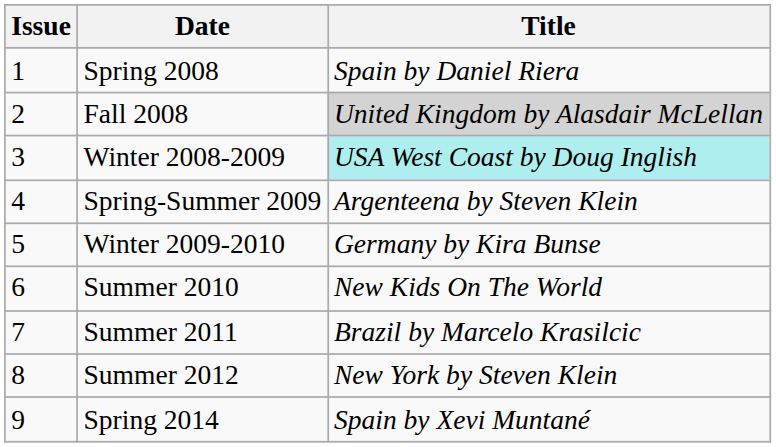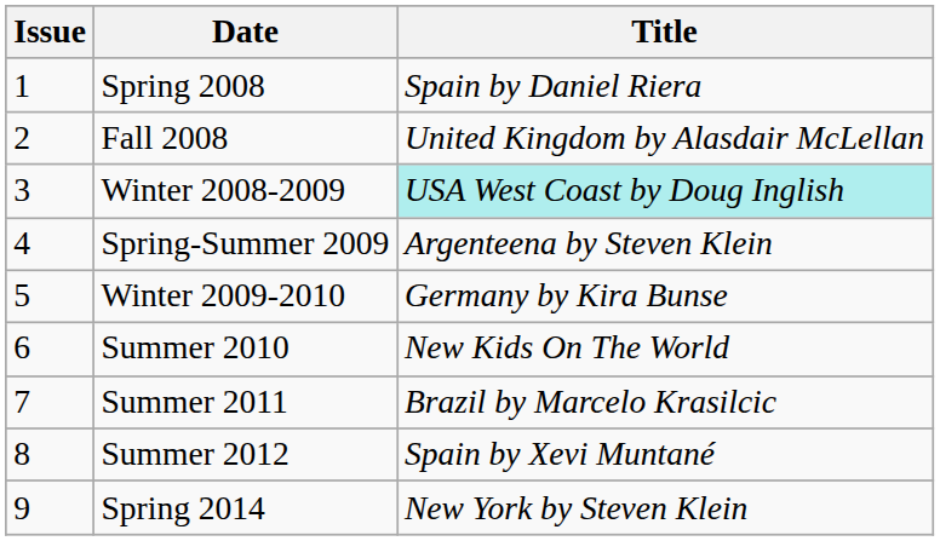 <table class="wikitable">
 <tr>
 <th>Issue</th>
 <th>Date</th>
 <th>Title</th>
 </tr>
 <tr>
 <td>1</td>
 <td>Spring 2008</td>
 <td><em>Spain by Daniel Riera</em></td>
 </tr>
 <tr>
 <td>2</td>
 <td>Fall 2008</td>
-<td style="background: lightgrey;"><em>United Kingdom by Alasdair McLellan </em></td>
+<td><em>United Kingdom by Alasdair McLellan </em></td>
 </tr>
 <tr>
 <td>3</td>
 <td>Winter 2008-2009</td>
 <td style="background: paleturquoise;"><em>USA West Coast by Doug Inglish</em></td>
 </tr>
 <tr>
 <td>4</td>
 <td>Spring-Summer 2009</td>
 <td><em>Argenteena by Steven Klein</em></td>
 </tr>
 <tr>
 <td>5</td>
 <td>Winter 2009-2010</td>
 <td><em>Germany by Kira Bunse</em></td>
 </tr>
 <tr>
 <td>6</td>
 <td>Summer 2010</td>
 <td><em>New Kids On The World</em></td>
 </tr>
 <tr>
 <td>7</td>
 <td>Summer 2011</td>
 <td><em>Brazil by Marcelo Krasilcic</em></td>
 </tr>
 <tr>
 <td>8</td>
 <td>Summer 2012</td>
-<td><em>New York by Steven Klein</em></td>
+<td><em>Spain by Xevi Muntané</em></td>
 </tr>
 <tr>
 <td>9</td>
 <td>Spring 2014</td>
-<td><em>Spain by Xevi Muntané</em></td>
+<td><em>New York by Steven Klein</em></td>
 </tr>
 </table>
